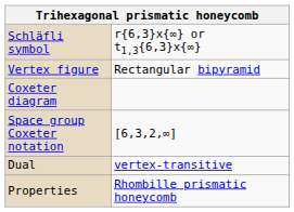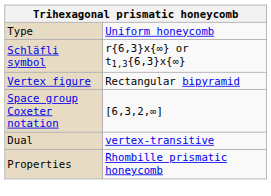 <table class="wikitable" align="right" style="margin-left:10px" width="320">
 <tr>
 <th bgcolor=#e7dcc3 colspan=2>Trihexagonal prismatic honeycomb</th>
+</tr>
+<tr>
+<td bgcolor=#e7dcc3>Type</td>
+<td><a href='#'>Uniform honeycomb</a></td>
 </tr>
 <tr>
 <td bgcolor=#e7dcc3><a href='#'>Schläfli symbol</a></td>
 <td>r{6,3}x{∞} or t<sub>1,3</sub>{6,3}x{∞}</td>
 </tr>
 <tr>
 <td bgcolor=#e7dcc3><a href='#'>Vertex figure</a></td>
 <td>Rectangular <a href='#'>bipyramid</a></td>
-</tr>
-<tr>
-<td bgcolor=#e7dcc3><a href='#'>Coxeter diagram</a></td>
-<td></td>
 </tr>
 <tr>
 <td bgcolor=#e7dcc3><a href='#'>Space group</a><br><a href='#'>Coxeter notation</a></td>
 <td>[6,3,2,∞]</td>
 </tr>
 <tr>
 <td bgcolor=#e7dcc3>Dual</td>
 <td><a href='#'>vertex-transitive</a></td>
 </tr>
 <tr>
 <td bgcolor=#e7dcc3>Properties</td>
 <td><a href='#'>Rhombille prismatic honeycomb</a></td>
 </tr>
 </table>
